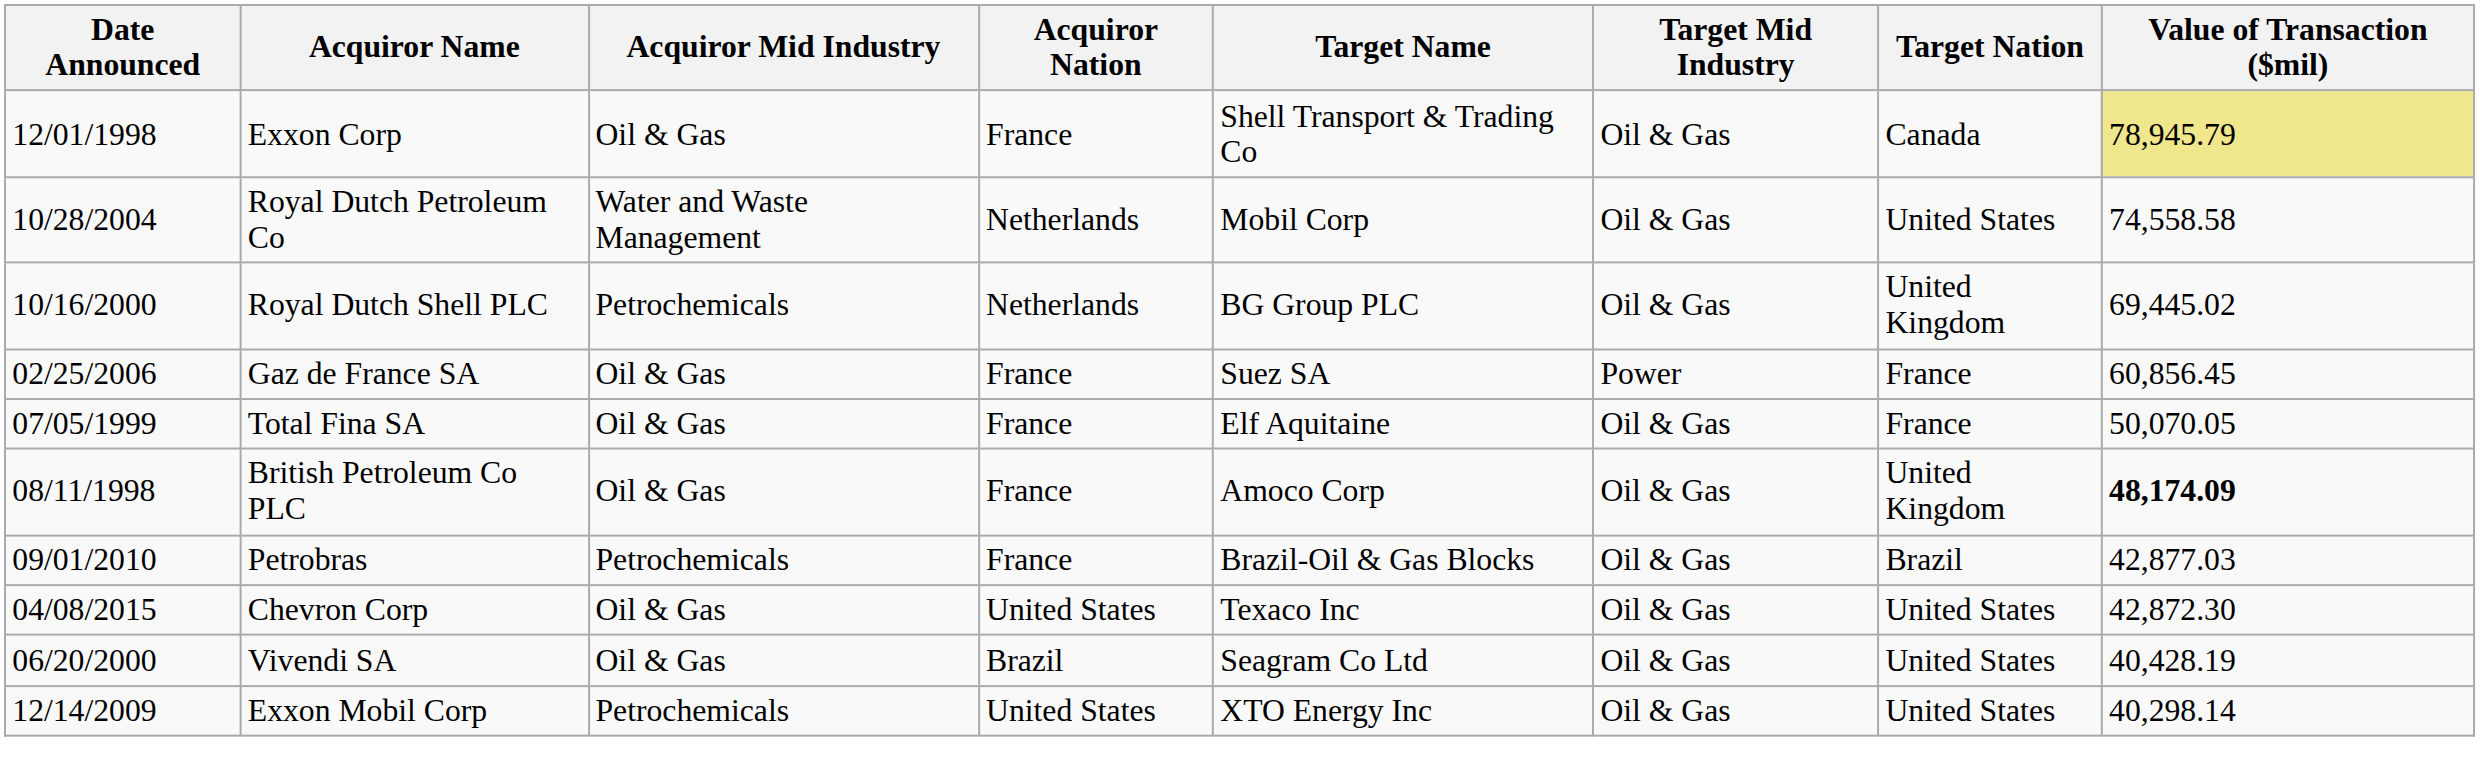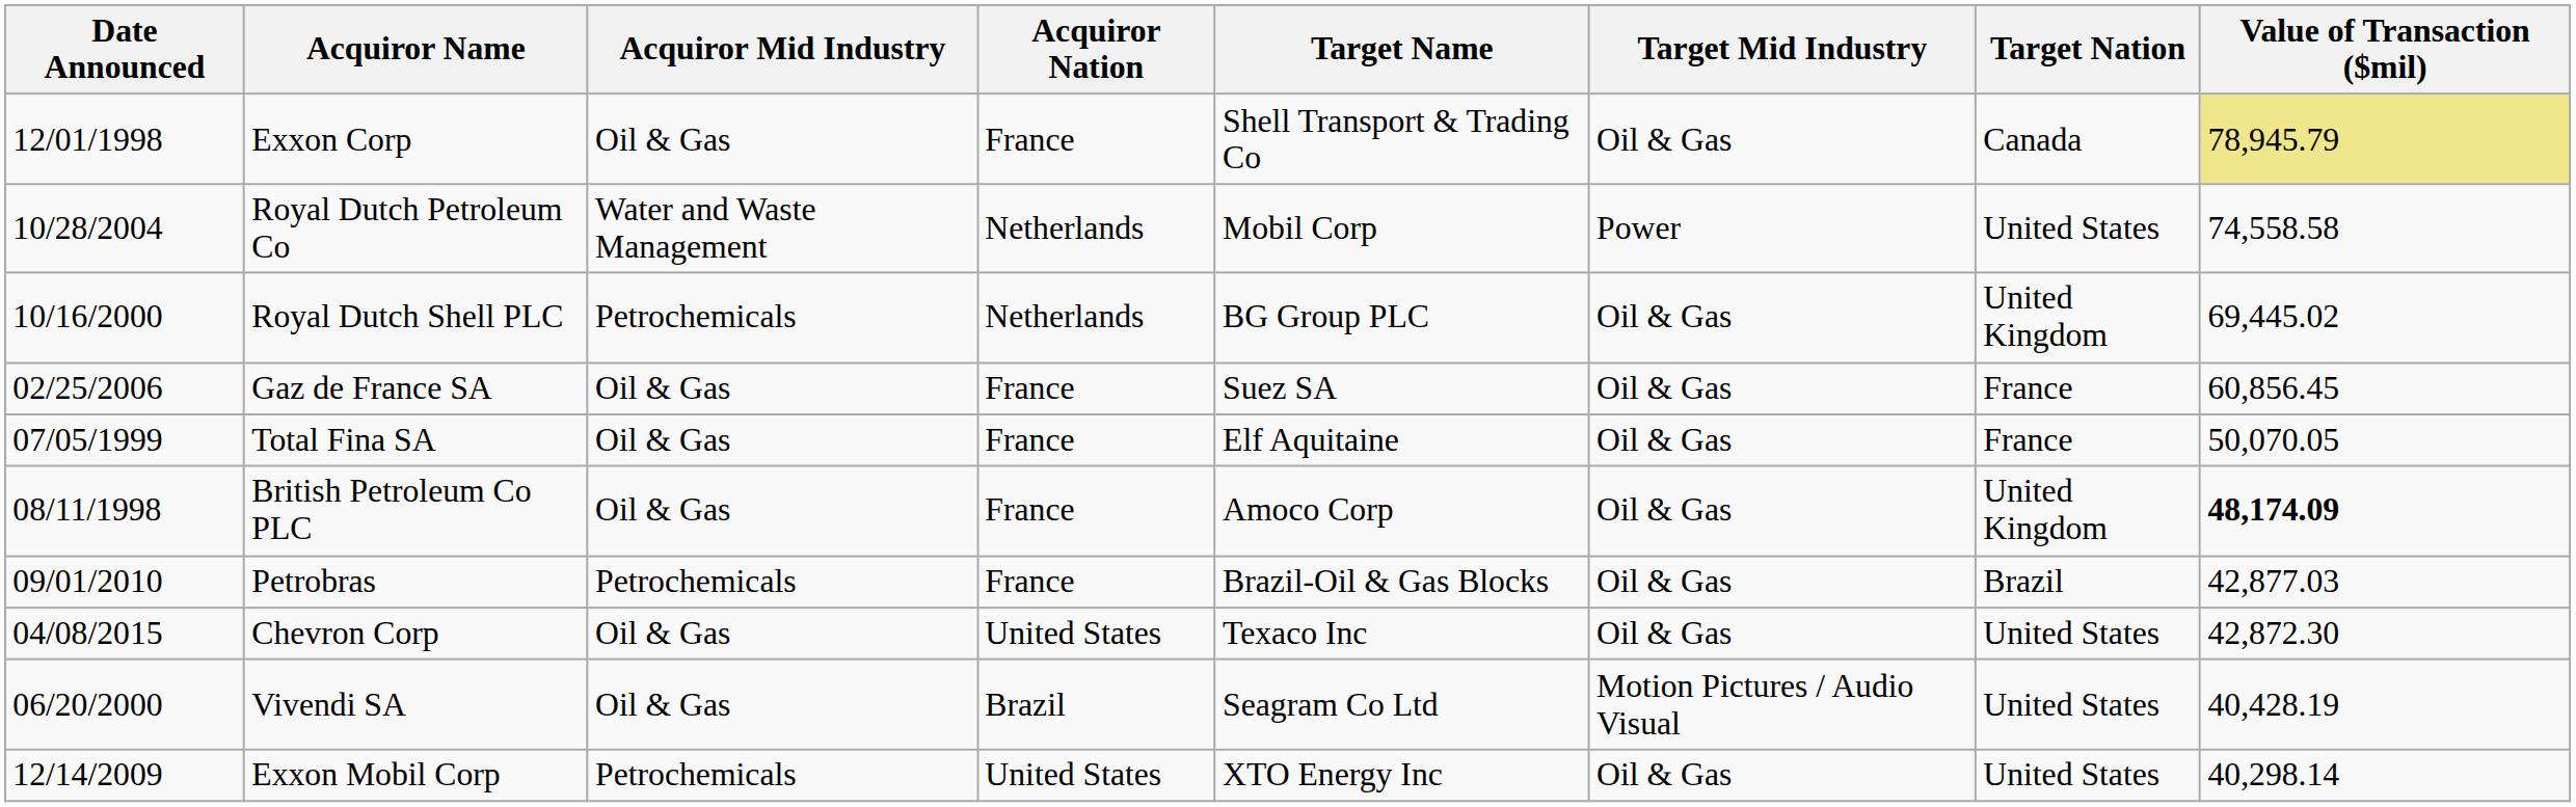 <table class="wikitable">
 <tr>
 <th>Date Announced</th>
 <th>Acquiror Name</th>
 <th>Acquiror Mid Industry</th>
 <th>Acquiror Nation</th>
 <th>Target Name</th>
 <th>Target Mid Industry</th>
 <th>Target Nation</th>
 <th>Value of Transaction ($mil)</th>
 </tr>
 <tr>
 <td>12/01/1998</td>
 <td>Exxon Corp</td>
 <td>Oil & Gas</td>
 <td>France</td>
 <td>Shell Transport & Trading Co</td>
 <td>Oil & Gas</td>
 <td>Canada</td>
 <td style="background: khaki;">78,945.79</td>
 </tr>
 <tr>
 <td>10/28/2004</td>
 <td>Royal Dutch Petroleum Co</td>
 <td>Water and Waste Management</td>
 <td>Netherlands</td>
 <td>Mobil Corp</td>
-<td>Oil & Gas</td>
+<td>Power</td>
 <td>United States</td>
 <td>74,558.58</td>
 </tr>
 <tr>
 <td>10/16/2000</td>
 <td>Royal Dutch Shell PLC</td>
 <td>Petrochemicals</td>
 <td>Netherlands</td>
 <td>BG Group PLC</td>
 <td>Oil & Gas</td>
 <td>United Kingdom</td>
 <td>69,445.02</td>
 </tr>
 <tr>
 <td>02/25/2006</td>
 <td>Gaz de France SA</td>
 <td>Oil & Gas</td>
 <td>France</td>
 <td>Suez SA</td>
-<td>Power</td>
+<td>Oil & Gas</td>
 <td>France</td>
 <td>60,856.45</td>
 </tr>
 <tr>
 <td>07/05/1999</td>
 <td>Total Fina SA</td>
 <td>Oil & Gas</td>
 <td>France</td>
 <td>Elf Aquitaine</td>
 <td>Oil & Gas</td>
 <td>France</td>
 <td>50,070.05</td>
 </tr>
 <tr>
 <td>08/11/1998</td>
 <td>British Petroleum Co PLC</td>
 <td>Oil & Gas</td>
 <td>France</td>
 <td>Amoco Corp</td>
 <td>Oil & Gas</td>
 <td>United Kingdom</td>
 <td><strong>48,174.09</strong></td>
 </tr>
 <tr>
 <td>09/01/2010</td>
 <td>Petrobras</td>
 <td>Petrochemicals</td>
 <td>France</td>
 <td>Brazil-Oil & Gas Blocks</td>
 <td>Oil & Gas</td>
 <td>Brazil</td>
 <td>42,877.03</td>
 </tr>
 <tr>
 <td>04/08/2015</td>
 <td>Chevron Corp</td>
 <td>Oil & Gas</td>
 <td>United States</td>
 <td>Texaco Inc</td>
 <td>Oil & Gas</td>
 <td>United States</td>
 <td>42,872.30</td>
 </tr>
 <tr>
 <td>06/20/2000</td>
 <td>Vivendi SA</td>
 <td>Oil & Gas</td>
 <td>Brazil</td>
 <td>Seagram Co Ltd</td>
-<td>Oil & Gas</td>
+<td>Motion Pictures / Audio Visual</td>
 <td>United States</td>
 <td>40,428.19</td>
 </tr>
 <tr>
 <td>12/14/2009</td>
 <td>Exxon Mobil Corp</td>
 <td>Petrochemicals</td>
 <td>United States</td>
 <td>XTO Energy Inc</td>
 <td>Oil & Gas</td>
 <td>United States</td>
 <td>40,298.14</td>
 </tr>
 </table>
